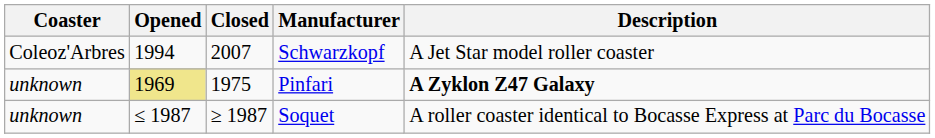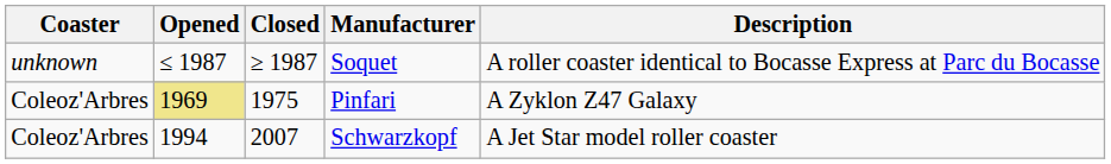 <table class="wikitable sortable">
 <tr>
 <th>Coaster</th>
 <th>Opened</th>
 <th>Closed</th>
 <th>Manufacturer</th>
 <th>Description</th>
 </tr>
 <tr>
+<td><em>unknown</em></td>
+<td>≤ 1987</td>
+<td>≥ 1987</td>
+<td><a href='#'>Soquet</a></td>
+<td>A roller coaster identical to Bocasse Express at <a href='#'>Parc du Bocasse</a></td>
+</tr>
+<tr>
+<td>Coleoz'Arbres</td>
+<td style="background: khaki;">1969</td>
+<td>1975</td>
+<td><a href='#'>Pinfari</a></td>
+<td>A Zyklon Z47 Galaxy</td>
+</tr>
+<tr>
 <td>Coleoz'Arbres</td>
 <td>1994</td>
 <td>2007</td>
 <td><a href='#'>Schwarzkopf</a></td>
 <td>A Jet Star model roller coaster</td>
 </tr>
-<tr>
-<td><em>unknown</em></td>
-<td style="background: khaki;">1969</td>
-<td>1975</td>
-<td><a href='#'>Pinfari</a></td>
-<td><strong>A Zyklon Z47 Galaxy</strong></td>
-</tr>
-<tr>
-<td><em>unknown</em></td>
-<td>≤ 1987</td>
-<td>≥ 1987</td>
-<td><a href='#'>Soquet</a></td>
-<td>A roller coaster identical to Bocasse Express at <a href='#'>Parc du Bocasse</a></td>
-</tr>
 </table>
